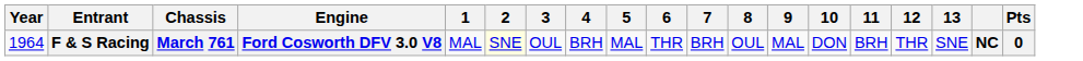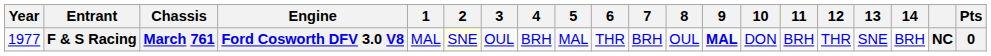 <table class="wikitable" style="text-align:center; font-size:90%">
 <tr>
 <th>Year</th>
 <th>Entrant</th>
 <th>Chassis</th>
 <th>Engine</th>
 <th>1</th>
 <th>2</th>
 <th>3</th>
 <th>4</th>
 <th>5</th>
 <th>6</th>
 <th>7</th>
 <th>8</th>
 <th>9</th>
 <th>10</th>
 <th>11</th>
 <th>12</th>
 <th>13</th>
+<th>14</th>
 <th></th>
 <th>Pts</th>
 </tr>
 <tr>
-<td><a href='#'>1964</a></td>
+<td><a href='#'>1977</a></td>
 <th>F & S Racing</th>
 <th><a href='#'>March</a> <a href='#'>761</a></th>
 <th><a href='#'>Ford Cosworth DFV</a> 3.0 <a href='#'>V8</a></th>
 <td><a href='#'>MAL</a></td>
 <td style="background: lightyellow;"><a href='#'>SNE</a></td>
 <td><a href='#'>OUL</a></td>
 <td><a href='#'>BRH</a></td>
 <td><a href='#'>MAL</a></td>
 <td><a href='#'>THR</a></td>
 <td><a href='#'>BRH</a></td>
 <td><a href='#'>OUL</a></td>
-<td><a href='#'>MAL</a></td>
+<td><strong><a href='#'>MAL</a></strong></td>
 <td><a href='#'>DON</a></td>
 <td><a href='#'>BRH</a></td>
 <td><a href='#'>THR</a></td>
 <td><a href='#'>SNE</a></td>
+<td style="background:#FFFFFF;"><a href='#'>BRH</a><br></td>
 <th>NC</th>
 <th>0</th>
 </tr>
 </table>
